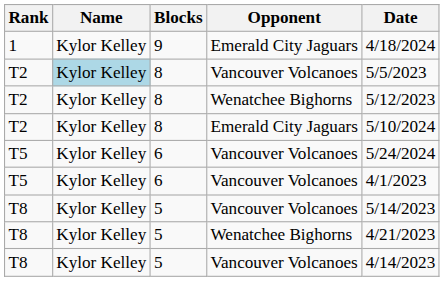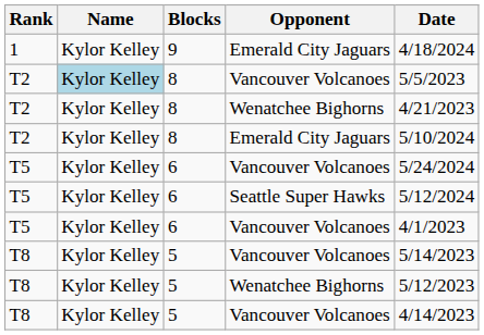 <table class="wikitable">
 <tr>
 <th>Rank</th>
 <th>Name</th>
 <th>Blocks</th>
 <th>Opponent</th>
 <th>Date</th>
 </tr>
 <tr>
 <td>1</td>
 <td>Kylor Kelley</td>
 <td>9</td>
 <td>Emerald City Jaguars</td>
 <td>4/18/2024</td>
 </tr>
 <tr>
 <td>T2</td>
 <td style="background: lightblue;">Kylor Kelley</td>
 <td>8</td>
 <td>Vancouver Volcanoes</td>
 <td>5/5/2023</td>
 </tr>
 <tr>
 <td>T2</td>
 <td>Kylor Kelley</td>
 <td>8</td>
 <td>Wenatchee Bighorns</td>
-<td>5/12/2023</td>
+<td>4/21/2023</td>
 </tr>
 <tr>
 <td>T2</td>
 <td>Kylor Kelley</td>
 <td>8</td>
 <td>Emerald City Jaguars</td>
 <td>5/10/2024</td>
 </tr>
 <tr>
 <td>T5</td>
 <td>Kylor Kelley</td>
 <td>6</td>
 <td>Vancouver Volcanoes</td>
 <td>5/24/2024</td>
+</tr>
+<tr>
+<td>T5</td>
+<td>Kylor Kelley</td>
+<td>6</td>
+<td>Seattle Super Hawks</td>
+<td>5/12/2024</td>
 </tr>
 <tr>
 <td>T5</td>
 <td>Kylor Kelley</td>
 <td>6</td>
 <td>Vancouver Volcanoes</td>
 <td>4/1/2023</td>
 </tr>
 <tr>
 <td>T8</td>
 <td>Kylor Kelley</td>
 <td>5</td>
 <td>Vancouver Volcanoes</td>
 <td>5/14/2023</td>
 </tr>
 <tr>
 <td>T8</td>
 <td>Kylor Kelley</td>
 <td>5</td>
 <td>Wenatchee Bighorns</td>
-<td>4/21/2023</td>
+<td>5/12/2023</td>
 </tr>
 <tr>
 <td>T8</td>
 <td>Kylor Kelley</td>
 <td>5</td>
 <td>Vancouver Volcanoes</td>
 <td>4/14/2023</td>
 </tr>
 </table>
